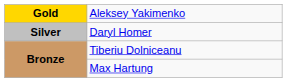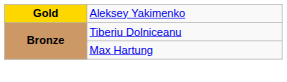 <table class="wikitable" style=" text-align:center; font-size:110%;" width="35%">
 <tr>
 <td rowspan="1" bgcolor="gold"><strong>Gold</strong></td>
 <td align=left> <a href='#'>Aleksey Yakimenko</a></td>
-</tr>
-<tr>
-<td rowspan="1" bgcolor="silver"><strong>Silver</strong></td>
-<td align=left> <a href='#'>Daryl Homer</a></td>
 </tr>
 <tr>
 <td rowspan="2" bgcolor="#cc9966"><strong>Bronze</strong></td>
 <td align=left> <a href='#'>Tiberiu Dolniceanu</a></td>
 </tr>
 <tr>
 <td align=left> <a href='#'>Max Hartung</a></td>
 </tr>
 </table>
